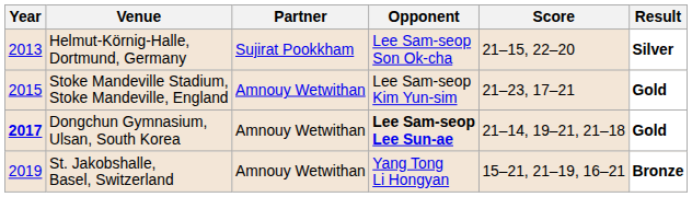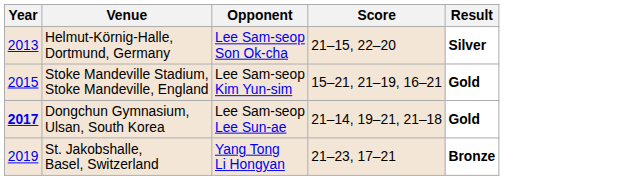 <table class="sortable wikitable" style="font-size: 90%;">
 <tr>
 <th>Year</th>
 <th>Venue</th>
-<th>Partner</th>
 <th>Opponent</th>
 <th>Score</th>
 <th>Result</th>
 </tr>
 <tr style="background:#F3E6D7">
 <td align="center"><a href='#'>2013</a></td>
 <td align="left">Helmut-Körnig-Halle,<br>Dortmund, Germany</td>
-<td align="left"> <a href='#'>Sujirat Pookkham</a></td>
 <td align="left"> <a href='#'>Lee Sam-seop</a><br> <a href='#'>Son Ok-cha</a></td>
 <td align="left">21–15, 22–20</td>
 <td style="text-align:left; background:white"> <strong>Silver</strong></td>
 </tr>
 <tr style="background:#F3E6D7">
 <td align="center"><a href='#'>2015</a></td>
 <td align="left">Stoke Mandeville Stadium,<br>Stoke Mandeville, England</td>
-<td align="left"> <a href='#'>Amnouy Wetwithan</a></td>
 <td align="left"> Lee Sam-seop<br> <a href='#'>Kim Yun-sim</a></td>
-<td align="left">21–23, 17–21</td>
+<td align="left">15–21, 21–19, 16–21</td>
 <td style="text-align:left; background:white"> <strong>Gold</strong></td>
 </tr>
 <tr style="background:#F3E6D7">
 <td align="center"><strong><a href='#'>2017</a></strong></td>
 <td align="left">Dongchun Gymnasium,<br>Ulsan, South Korea</td>
-<td align="left"> Amnouy Wetwithan</td>
-<td align="left"><strong> Lee Sam-seop<br> <a href='#'>Lee Sun-ae</a></strong></td>
+<td align="left"> Lee Sam-seop<br> <a href='#'>Lee Sun-ae</a></td>
 <td align="left">21–14, 19–21, 21–18</td>
 <td style="text-align:left; background:white"> <strong>Gold</strong></td>
 </tr>
 <tr style="background:#F3E6D7">
 <td align="center"><a href='#'>2019</a></td>
 <td align="left">St. Jakobshalle,<br>Basel, Switzerland</td>
-<td align="left"> Amnouy Wetwithan</td>
 <td align="left"> <a href='#'>Yang Tong</a><br> <a href='#'>Li Hongyan</a></td>
-<td align="left">15–21, 21–19, 16–21</td>
+<td align="left">21–23, 17–21</td>
 <td style="text-align:left; background:white"> <strong>Bronze</strong></td>
 </tr>
 </table>
